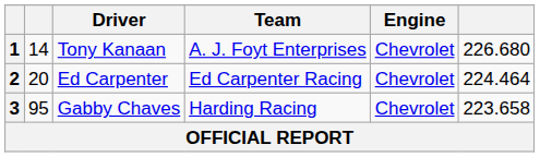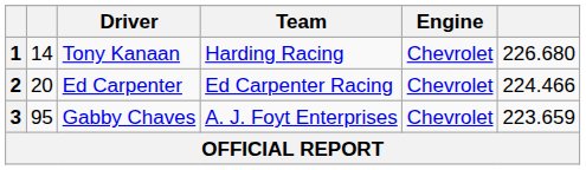 <table class="wikitable" style="font-size:95%;">
 <tr>
 </tr>
 <tr>
 <th></th>
 <th></th>
 <th>Driver</th>
 <th>Team</th>
 <th>Engine</th>
 <th></th>
 </tr>
 <tr>
 <th>1</th>
 <td style="text-align:center;">14</td>
 <td align="left"> <a href='#'>Tony Kanaan</a></td>
-<td><a href='#'>A. J. Foyt Enterprises</a></td>
+<td><a href='#'>Harding Racing</a></td>
 <td><a href='#'>Chevrolet</a></td>
 <td>226.680</td>
 </tr>
 <tr>
 <th>2</th>
 <td style="text-align:center;">20</td>
 <td align="left"> <a href='#'>Ed Carpenter</a></td>
 <td><a href='#'>Ed Carpenter Racing</a></td>
 <td><a href='#'>Chevrolet</a></td>
-<td>224.464</td>
+<td>224.466</td>
 </tr>
 <tr>
 <th>3</th>
 <td style="text-align:center;">95</td>
 <td align="left"> <a href='#'>Gabby Chaves</a></td>
-<td><a href='#'>Harding Racing</a></td>
+<td><a href='#'>A. J. Foyt Enterprises</a></td>
 <td><a href='#'>Chevrolet</a></td>
-<td>223.658</td>
+<td>223.659</td>
 </tr>
 <tr>
 <th colspan=6>OFFICIAL REPORT</th>
 </tr>
 </table>
